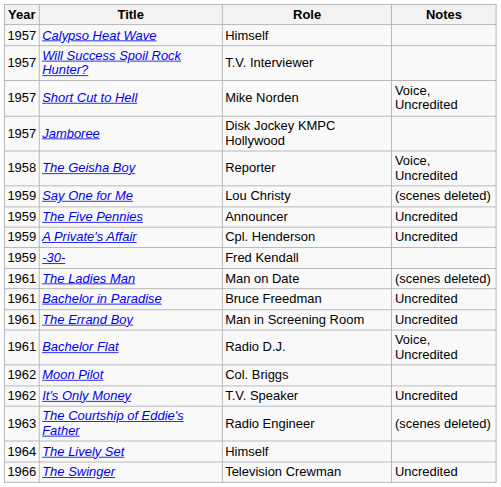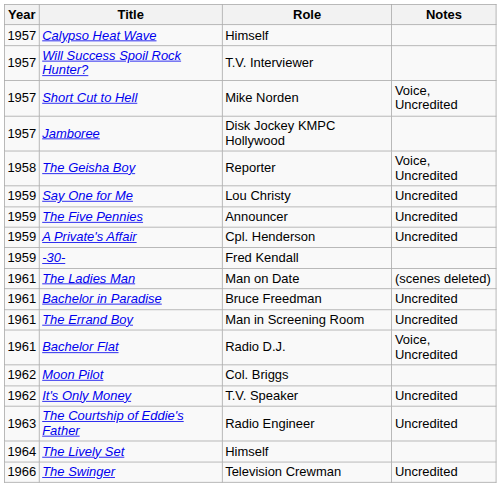 <table class="wikitable">
 <tr>
 <th>Year</th>
 <th>Title</th>
 <th>Role</th>
 <th>Notes</th>
 </tr>
 <tr>
 <td>1957</td>
 <td><em><a href='#'>Calypso Heat Wave</a></em></td>
 <td>Himself</td>
 <td></td>
 </tr>
 <tr>
 <td>1957</td>
 <td><em><a href='#'>Will Success Spoil Rock Hunter?</a></em></td>
 <td>T.V. Interviewer</td>
 <td></td>
 </tr>
 <tr>
 <td>1957</td>
 <td><em><a href='#'>Short Cut to Hell</a></em></td>
 <td>Mike Norden</td>
 <td>Voice, Uncredited</td>
 </tr>
 <tr>
 <td>1957</td>
 <td><em><a href='#'>Jamboree</a></em></td>
 <td>Disk Jockey KMPC Hollywood</td>
 <td></td>
 </tr>
 <tr>
 <td>1958</td>
 <td><em><a href='#'>The Geisha Boy</a></em></td>
 <td>Reporter</td>
 <td>Voice, Uncredited</td>
 </tr>
 <tr>
 <td>1959</td>
 <td><em><a href='#'>Say One for Me</a></em></td>
 <td>Lou Christy</td>
-<td>(scenes deleted)</td>
+<td>Uncredited</td>
 </tr>
 <tr>
 <td>1959</td>
 <td><em><a href='#'>The Five Pennies</a></em></td>
 <td>Announcer</td>
 <td>Uncredited</td>
 </tr>
 <tr>
 <td>1959</td>
 <td><em><a href='#'>A Private's Affair</a></em></td>
 <td>Cpl. Henderson</td>
 <td>Uncredited</td>
 </tr>
 <tr>
 <td>1959</td>
 <td><em><a href='#'>-30-</a></em></td>
 <td>Fred Kendall</td>
 <td></td>
 </tr>
 <tr>
 <td>1961</td>
 <td><em><a href='#'>The Ladies Man</a></em></td>
 <td>Man on Date</td>
 <td>(scenes deleted)</td>
 </tr>
 <tr>
 <td>1961</td>
 <td><em><a href='#'>Bachelor in Paradise</a></em></td>
 <td>Bruce Freedman</td>
 <td>Uncredited</td>
 </tr>
 <tr>
 <td>1961</td>
 <td><em><a href='#'>The Errand Boy</a></em></td>
 <td>Man in Screening Room</td>
 <td>Uncredited</td>
 </tr>
 <tr>
 <td>1961</td>
 <td><em><a href='#'>Bachelor Flat</a></em></td>
 <td>Radio D.J.</td>
 <td>Voice, Uncredited</td>
 </tr>
 <tr>
 <td>1962</td>
 <td><em><a href='#'>Moon Pilot</a></em></td>
 <td>Col. Briggs</td>
 <td></td>
 </tr>
 <tr>
 <td>1962</td>
 <td><em><a href='#'>It's Only Money</a></em></td>
 <td>T.V. Speaker</td>
 <td>Uncredited</td>
 </tr>
 <tr>
 <td>1963</td>
 <td><em><a href='#'>The Courtship of Eddie's Father</a></em></td>
 <td>Radio Engineer</td>
-<td>(scenes deleted)</td>
+<td>Uncredited</td>
 </tr>
 <tr>
 <td>1964</td>
 <td><em><a href='#'>The Lively Set</a></em></td>
 <td>Himself</td>
 <td></td>
 </tr>
 <tr>
 <td>1966</td>
 <td><em><a href='#'>The Swinger</a></em></td>
 <td>Television Crewman</td>
 <td>Uncredited</td>
 </tr>
 </table>
